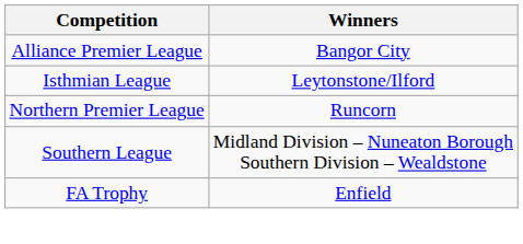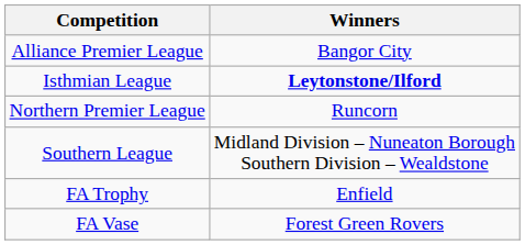 <table class="wikitable" style="text-align:center;">
 <tr>
 <th>Competition</th>
 <th>Winners</th>
 </tr>
 <tr>
 <td><a href='#'>Alliance Premier League</a></td>
 <td><a href='#'>Bangor City</a></td>
 </tr>
 <tr>
 <td><a href='#'>Isthmian League</a></td>
-<td><a href='#'>Leytonstone/Ilford</a></td>
+<td><strong><a href='#'>Leytonstone/Ilford</a></strong></td>
 </tr>
 <tr>
 <td><a href='#'>Northern Premier League</a></td>
 <td><a href='#'>Runcorn</a></td>
 </tr>
 <tr>
 <td><a href='#'>Southern League</a></td>
 <td>Midland Division – <a href='#'>Nuneaton Borough</a><br>Southern Division – <a href='#'>Wealdstone</a></td>
 </tr>
 <tr>
 <td><a href='#'>FA Trophy</a></td>
 <td><a href='#'>Enfield</a></td>
 </tr>
+<tr>
+<td><a href='#'>FA Vase</a></td>
+<td><a href='#'>Forest Green Rovers</a></td>
+</tr>
 </table>
